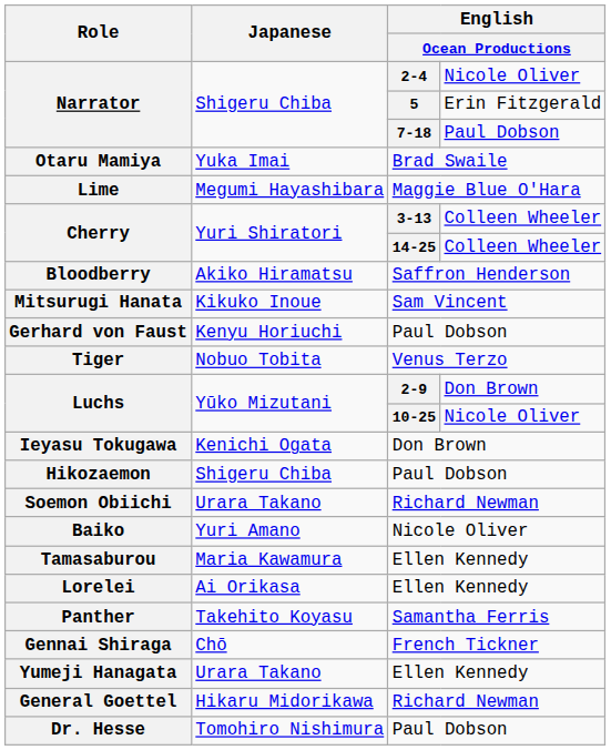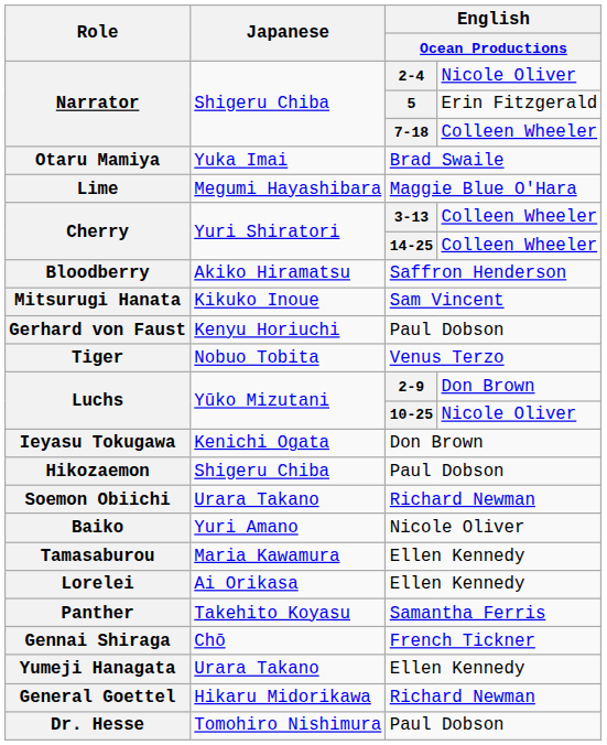 <table class="wikitable mw-collapsible">
 <tr>
 <th rowspan="2">Role</th>
 <th rowspan="2">Japanese</th>
 <th colspan="2">English</th>
 </tr>
 <tr>
 <th colspan="2"><small><a href='#'>Ocean Productions</a></small></th>
 </tr>
 <tr>
 <th rowspan="3"><u>Narrator</u></th>
 <td rowspan="3"><a href='#'>Shigeru Chiba</a></td>
 <th><small>2-4</small></th>
 <td><a href='#'>Nicole Oliver</a></td>
 </tr>
 <tr>
 <th><small>5</small></th>
 <td>Erin Fitzgerald</td>
 </tr>
 <tr>
 <th><small>7-18</small></th>
-<td><a href='#'>Paul Dobson</a></td>
+<td><a href='#'>Colleen Wheeler</a></td>
 </tr>
 <tr>
 <th>Otaru Mamiya</th>
 <td><a href='#'>Yuka Imai</a></td>
 <td colspan="2"><a href='#'>Brad Swaile</a></td>
 </tr>
 <tr>
 <th>Lime</th>
 <td><a href='#'>Megumi Hayashibara</a></td>
 <td colspan="2"><a href='#'>Maggie Blue O'Hara</a></td>
 </tr>
 <tr>
 <th rowspan="2">Cherry</th>
 <td rowspan="2"><a href='#'>Yuri Shiratori</a></td>
 <th><small>3-13</small></th>
 <td><a href='#'>Colleen Wheeler</a></td>
 </tr>
 <tr>
 <th><small>14-25</small></th>
 <td><a href='#'>Colleen Wheeler</a></td>
 </tr>
 <tr>
 <th>Bloodberry</th>
 <td><a href='#'>Akiko Hiramatsu</a></td>
 <td colspan="2"><a href='#'>Saffron Henderson</a></td>
 </tr>
 <tr>
 <th>Mitsurugi Hanata</th>
 <td><a href='#'>Kikuko Inoue</a></td>
 <td colspan="2"><a href='#'>Sam Vincent</a></td>
 </tr>
 <tr>
 <th>Gerhard von Faust</th>
 <td><a href='#'>Kenyu Horiuchi</a></td>
 <td colspan="2">Paul Dobson</td>
 </tr>
 <tr>
 <th>Tiger</th>
 <td><a href='#'>Nobuo Tobita</a></td>
 <td colspan="2"><a href='#'>Venus Terzo</a></td>
 </tr>
 <tr>
 <th rowspan="2">Luchs</th>
 <td rowspan="2"><a href='#'>Yūko Mizutani</a></td>
 <th><small>2-9</small></th>
 <td><a href='#'>Don Brown</a></td>
 </tr>
 <tr>
 <th><small>10-25</small></th>
 <td><a href='#'>Nicole Oliver</a></td>
 </tr>
 <tr>
 <th>Ieyasu Tokugawa</th>
 <td><a href='#'>Kenichi Ogata</a></td>
 <td colspan="2">Don Brown</td>
 </tr>
 <tr>
 <th>Hikozaemon</th>
 <td><a href='#'>Shigeru Chiba</a></td>
 <td colspan="2">Paul Dobson</td>
 </tr>
 <tr>
 <th>Soemon Obiichi</th>
 <td><a href='#'>Urara Takano</a></td>
 <td colspan="2"><a href='#'>Richard Newman</a></td>
 </tr>
 <tr>
 <th>Baiko</th>
 <td><a href='#'>Yuri Amano</a></td>
 <td colspan="2">Nicole Oliver</td>
 </tr>
 <tr>
 <th>Tamasaburou</th>
 <td><a href='#'>Maria Kawamura</a></td>
 <td colspan="2">Ellen Kennedy</td>
 </tr>
 <tr>
 <th>Lorelei</th>
 <td><a href='#'>Ai Orikasa</a></td>
 <td colspan="2">Ellen Kennedy</td>
 </tr>
 <tr>
 <th>Panther</th>
 <td><a href='#'>Takehito Koyasu</a></td>
 <td colspan="2"><a href='#'>Samantha Ferris</a></td>
 </tr>
 <tr>
 <th>Gennai Shiraga</th>
 <td><a href='#'>Chō</a></td>
 <td colspan="2"><a href='#'>French Tickner</a></td>
 </tr>
 <tr>
 <th>Yumeji Hanagata</th>
 <td><a href='#'>Urara Takano</a></td>
 <td colspan="2">Ellen Kennedy</td>
 </tr>
 <tr>
 <th>General Goettel</th>
 <td><a href='#'>Hikaru Midorikawa</a></td>
 <td colspan="2"><a href='#'>Richard Newman</a></td>
 </tr>
 <tr>
 <th>Dr. Hesse</th>
 <td><a href='#'>Tomohiro Nishimura</a></td>
 <td colspan="2">Paul Dobson</td>
 </tr>
 </table>
